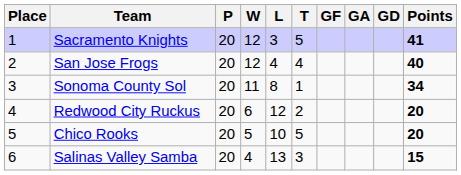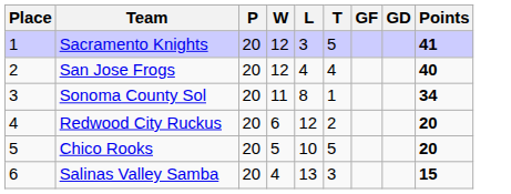 <table class="wikitable">
 <tr>
 <th>Place</th>
 <th width="170">Team</th>
 <th width="20">P</th>
 <th width="20">W</th>
 <th width="20">L</th>
 <th width="20">T</th>
 <th width="20">GF</th>
-<th width="20">GA</th>
 <th width="25">GD</th>
 <th>Points</th>
 </tr>
 <tr bgcolor=#ccccff>
 <td>1</td>
 <td><a href='#'>Sacramento Knights</a></td>
 <td>20</td>
 <td>12</td>
 <td>3</td>
 <td>5</td>
-<td></td>
 <td></td>
 <td></td>
 <td><strong>41</strong></td>
 </tr>
 <tr>
 <td>2</td>
 <td><a href='#'>San Jose Frogs</a></td>
 <td>20</td>
 <td>12</td>
 <td>4</td>
 <td>4</td>
 <td></td>
 <td></td>
-<td></td>
 <td><strong>40</strong></td>
 </tr>
 <tr>
 <td>3</td>
 <td><a href='#'>Sonoma County Sol</a></td>
 <td>20</td>
 <td>11</td>
 <td>8</td>
 <td>1</td>
-<td></td>
 <td></td>
 <td></td>
 <td><strong>34</strong></td>
 </tr>
 <tr>
 <td>4</td>
 <td><a href='#'>Redwood City Ruckus</a></td>
 <td>20</td>
 <td>6</td>
 <td>12</td>
 <td>2</td>
 <td></td>
 <td></td>
-<td></td>
 <td><strong>20</strong></td>
 </tr>
 <tr>
 <td>5</td>
 <td><a href='#'>Chico Rooks</a></td>
 <td>20</td>
 <td>5</td>
 <td>10</td>
 <td>5</td>
-<td></td>
 <td></td>
 <td></td>
 <td><strong>20</strong></td>
 </tr>
 <tr>
 <td>6</td>
 <td><a href='#'>Salinas Valley Samba</a></td>
 <td>20</td>
 <td>4</td>
 <td>13</td>
 <td>3</td>
 <td></td>
 <td></td>
-<td></td>
 <td><strong>15</strong></td>
 </tr>
 </table>
